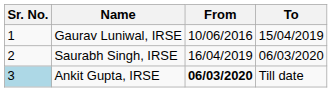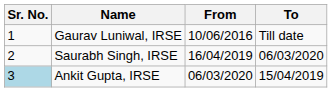 <table class="wikitable">
 <tr>
 <th>Sr. No.</th>
 <th>Name</th>
 <th>From</th>
 <th>To</th>
 </tr>
 <tr>
 <td>1</td>
 <td>Gaurav Luniwal, IRSE</td>
 <td>10/06/2016</td>
-<td>15/04/2019</td>
+<td>Till date</td>
 </tr>
 <tr>
 <td>2</td>
 <td>Saurabh Singh, IRSE</td>
 <td>16/04/2019</td>
 <td>06/03/2020</td>
 </tr>
 <tr>
 <td style="background: lightblue;">3</td>
 <td>Ankit Gupta, IRSE</td>
-<td><strong>06/03/2020</strong></td>
-<td>Till date</td>
+<td>06/03/2020</td>
+<td>15/04/2019</td>
 </tr>
 </table>
